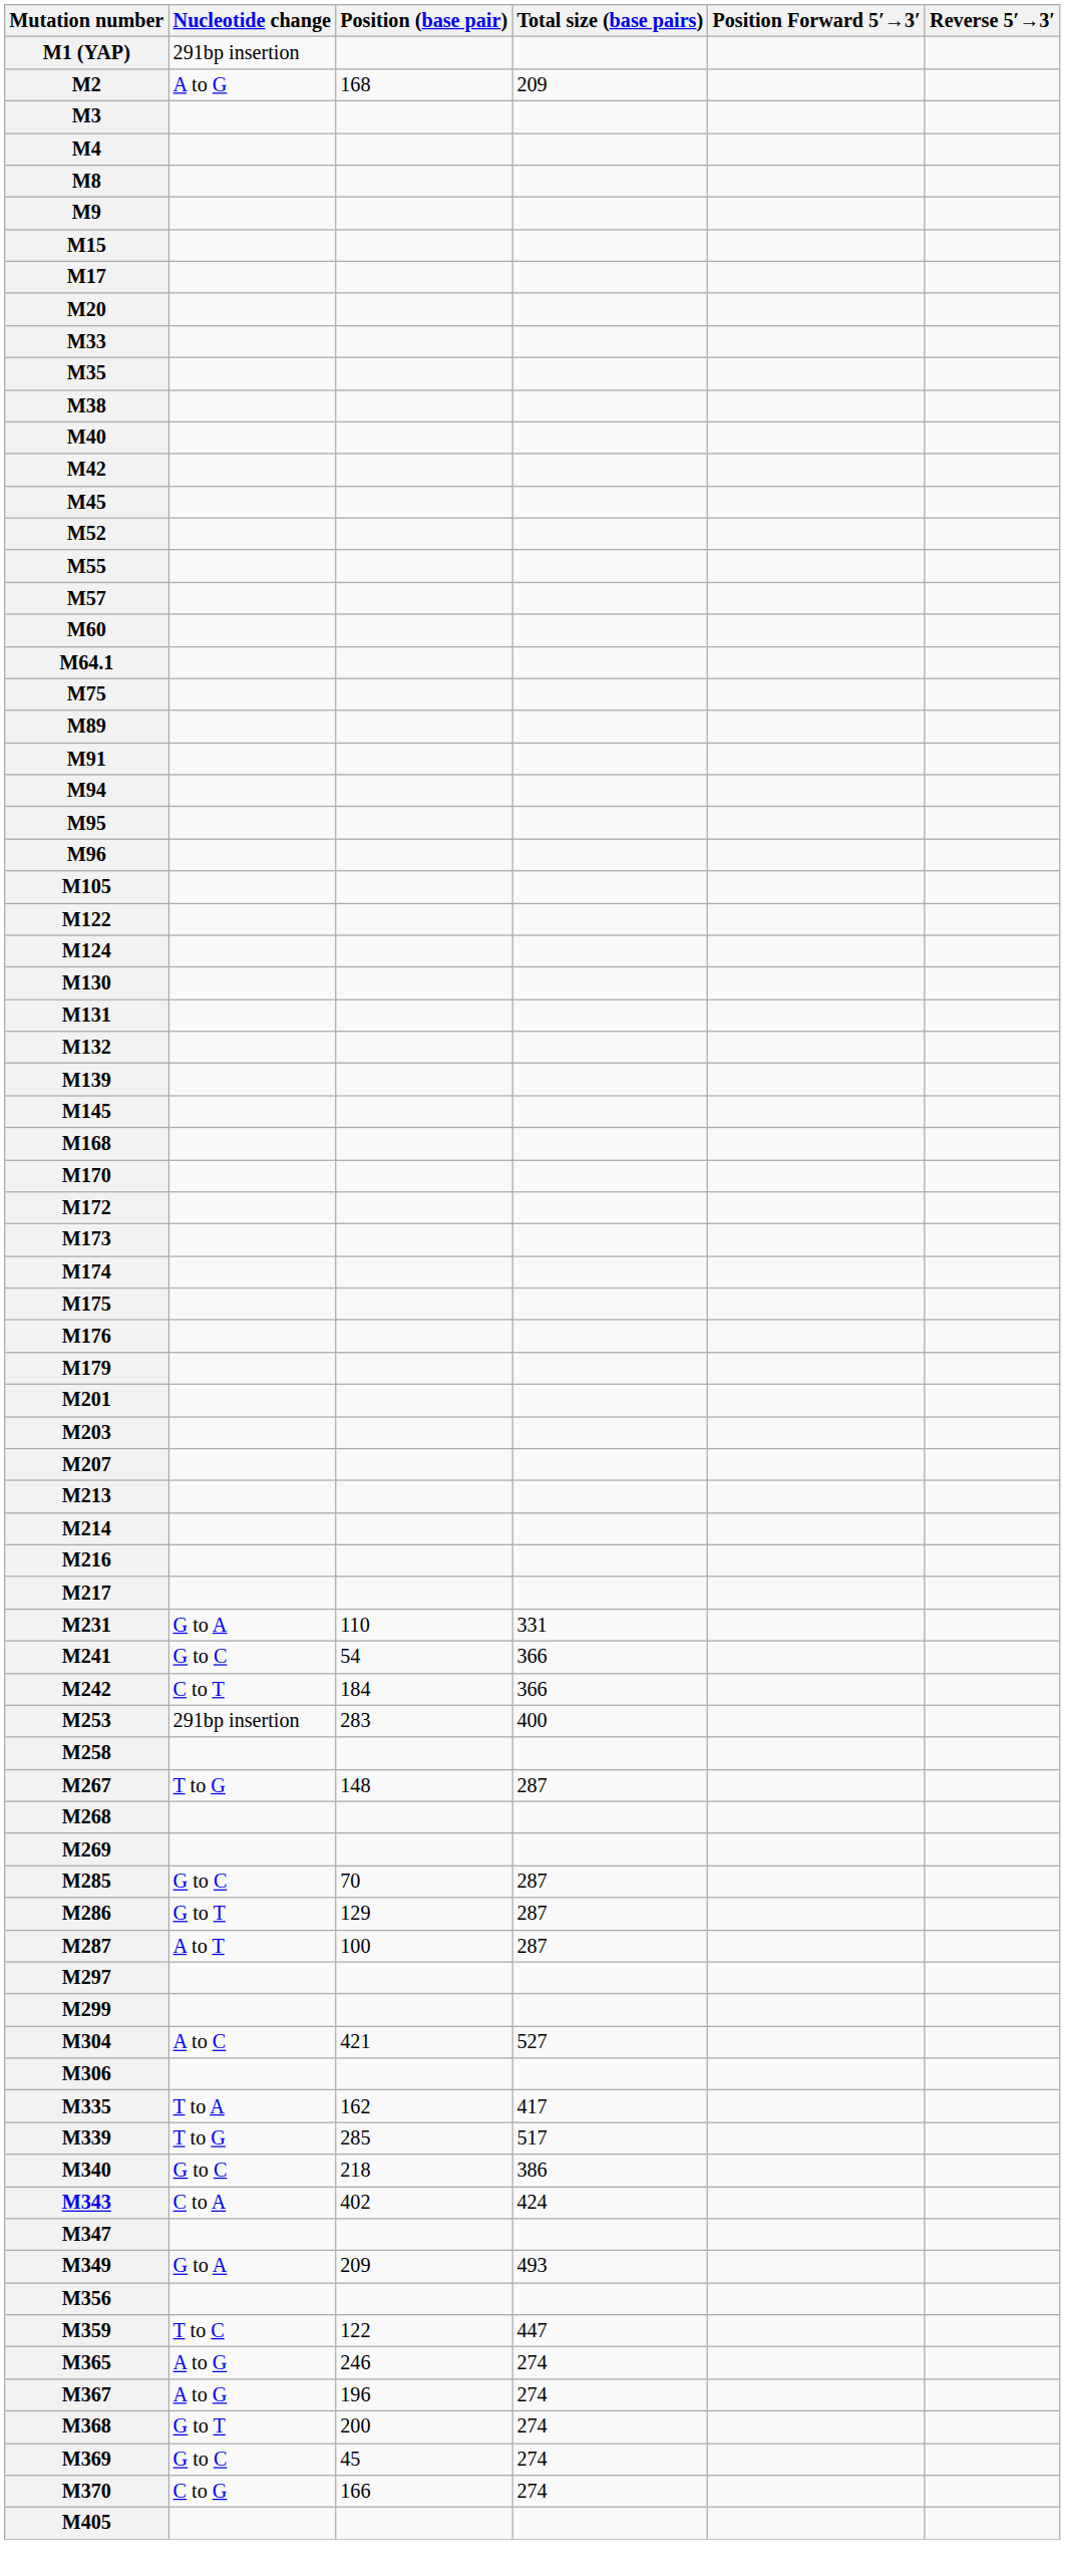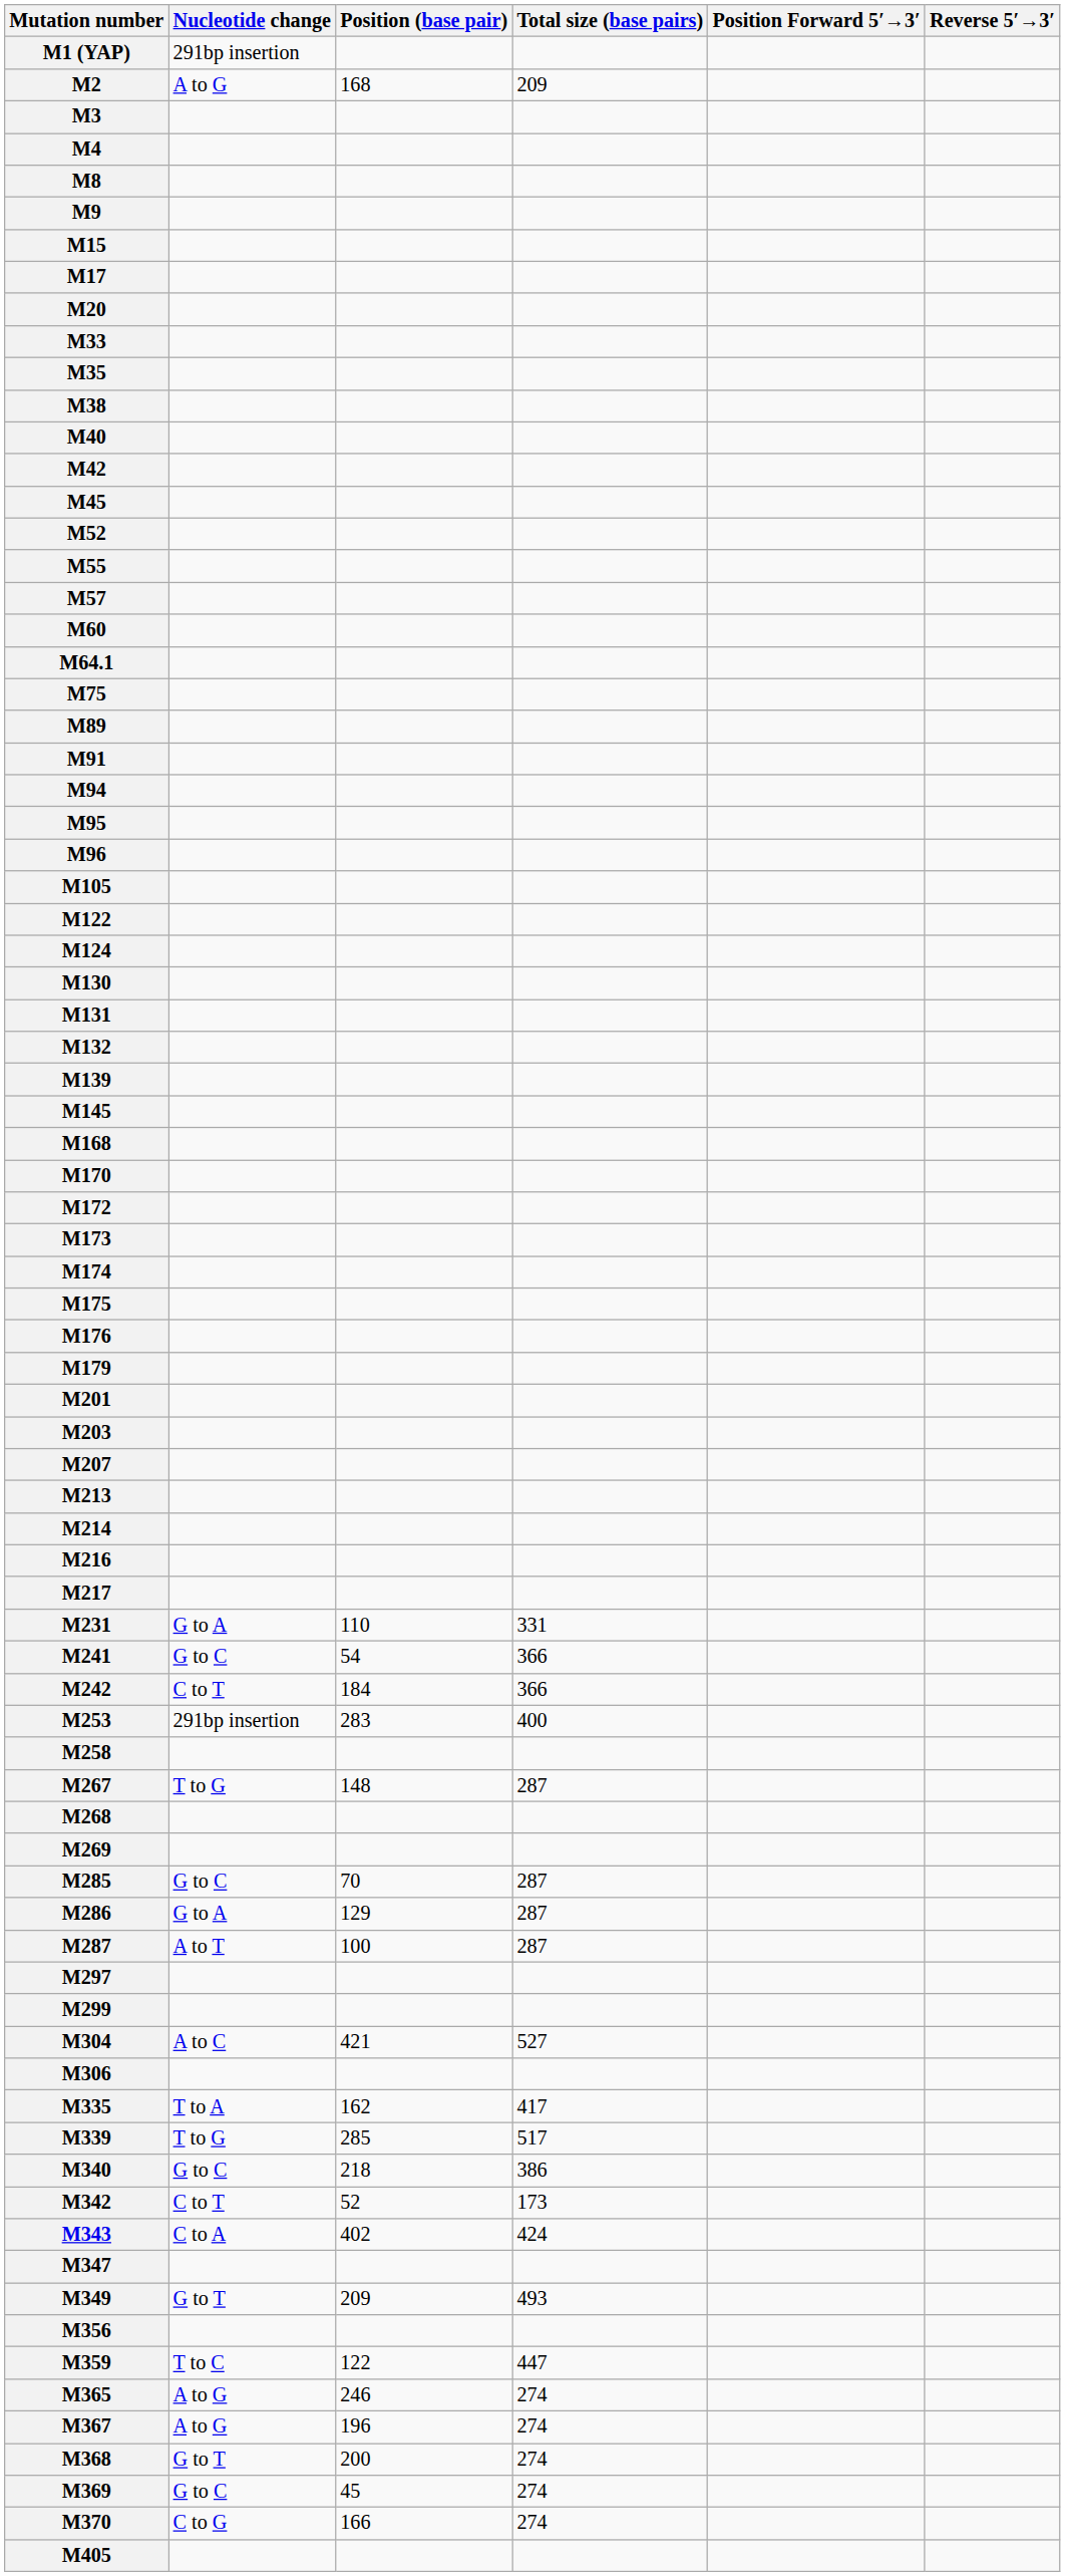 <table class="wikitable">
 <tr>
 <th>Mutation number</th>
 <th><a href='#'>Nucleotide</a> change</th>
 <th>Position (<a href='#'>base pair</a>)</th>
 <th>Total size (<a href='#'>base pairs</a>)</th>
 <th>Position Forward 5′→3′</th>
 <th>Reverse 5′→3′</th>
 </tr>
 <tr>
 <th>M1 (YAP)</th>
 <td>291bp insertion</td>
 <td></td>
 <td></td>
 <td></td>
 <td></td>
 </tr>
 <tr>
 <th>M2</th>
 <td><a href='#'>A</a> to <a href='#'>G</a></td>
 <td>168</td>
 <td>209</td>
 <td></td>
 <td></td>
 </tr>
 <tr>
 <th>M3</th>
 <td></td>
 <td></td>
 <td></td>
 <td></td>
 <td></td>
 </tr>
 <tr>
 <th>M4</th>
 <td></td>
 <td></td>
 <td></td>
 <td></td>
 <td></td>
 </tr>
 <tr>
 <th>M8</th>
 <td></td>
 <td></td>
 <td></td>
 <td></td>
 <td></td>
 </tr>
 <tr>
 <th>M9</th>
 <td></td>
 <td></td>
 <td></td>
 <td></td>
 <td></td>
 </tr>
 <tr>
 <th>M15</th>
 <td></td>
 <td></td>
 <td></td>
 <td></td>
 <td></td>
 </tr>
 <tr>
 <th>M17</th>
 <td></td>
 <td></td>
 <td></td>
 <td></td>
 <td></td>
 </tr>
 <tr>
 <th>M20</th>
 <td></td>
 <td></td>
 <td></td>
 <td></td>
 <td></td>
 </tr>
 <tr>
 <th>M33</th>
 <td></td>
 <td></td>
 <td></td>
 <td></td>
 <td></td>
 </tr>
 <tr>
 <th>M35</th>
 <td></td>
 <td></td>
 <td></td>
 <td></td>
 <td></td>
 </tr>
 <tr>
 <th>M38</th>
 <td></td>
 <td></td>
 <td></td>
 <td></td>
 <td></td>
 </tr>
 <tr>
 <th>M40</th>
 <td></td>
 <td></td>
 <td></td>
 <td></td>
 <td></td>
 </tr>
 <tr>
 <th>M42</th>
 <td></td>
 <td></td>
 <td></td>
 <td></td>
 <td></td>
 </tr>
 <tr>
 <th>M45</th>
 <td></td>
 <td></td>
 <td></td>
 <td></td>
 <td></td>
 </tr>
 <tr>
 <th>M52</th>
 <td></td>
 <td></td>
 <td></td>
 <td></td>
 <td></td>
 </tr>
 <tr>
 <th>M55</th>
 <td></td>
 <td></td>
 <td></td>
 <td></td>
 <td></td>
 </tr>
 <tr>
 <th>M57</th>
 <td></td>
 <td></td>
 <td></td>
 <td></td>
 <td></td>
 </tr>
 <tr>
 <th>M60</th>
 <td></td>
 <td></td>
 <td></td>
 <td></td>
 <td></td>
 </tr>
 <tr>
 <th>M64.1</th>
 <td></td>
 <td></td>
 <td></td>
 <td></td>
 <td></td>
 </tr>
 <tr>
 <th>M75</th>
 <td></td>
 <td></td>
 <td></td>
 <td></td>
 <td></td>
 </tr>
 <tr>
 <th>M89</th>
 <td></td>
 <td></td>
 <td></td>
 <td></td>
 <td></td>
 </tr>
 <tr>
 <th>M91</th>
 <td></td>
 <td></td>
 <td></td>
 <td></td>
 <td></td>
 </tr>
 <tr>
 <th>M94</th>
 <td></td>
 <td></td>
 <td></td>
 <td></td>
 <td></td>
 </tr>
 <tr>
 <th>M95</th>
 <td></td>
 <td></td>
 <td></td>
 <td></td>
 <td></td>
 </tr>
 <tr>
 <th>M96</th>
 <td></td>
 <td></td>
 <td></td>
 <td></td>
 <td></td>
 </tr>
 <tr>
 <th>M105</th>
 <td></td>
 <td></td>
 <td></td>
 <td></td>
 <td></td>
 </tr>
 <tr>
 <th>M122</th>
 <td></td>
 <td></td>
 <td></td>
 <td></td>
 <td></td>
 </tr>
 <tr>
 <th>M124</th>
 <td></td>
 <td></td>
 <td></td>
 <td></td>
 <td></td>
 </tr>
 <tr>
 <th>M130</th>
 <td></td>
 <td></td>
 <td></td>
 <td></td>
 <td></td>
 </tr>
 <tr>
 <th>M131</th>
 <td></td>
 <td></td>
 <td></td>
 <td></td>
 <td></td>
 </tr>
 <tr>
 <th>M132</th>
 <td></td>
 <td></td>
 <td></td>
 <td></td>
 <td></td>
 </tr>
 <tr>
 <th>M139</th>
 <td></td>
 <td></td>
 <td></td>
 <td></td>
 <td></td>
 </tr>
 <tr>
 <th>M145</th>
 <td></td>
 <td></td>
 <td></td>
 <td></td>
 <td></td>
 </tr>
 <tr>
 <th>M168</th>
 <td></td>
 <td></td>
 <td></td>
 <td></td>
 <td></td>
 </tr>
 <tr>
 <th>M170</th>
 <td></td>
 <td></td>
 <td></td>
 <td></td>
 <td></td>
 </tr>
 <tr>
 <th>M172</th>
 <td></td>
 <td></td>
 <td></td>
 <td></td>
 <td></td>
 </tr>
 <tr>
 <th>M173</th>
 <td></td>
 <td></td>
 <td></td>
 <td></td>
 <td></td>
 </tr>
 <tr>
 <th>M174</th>
 <td></td>
 <td></td>
 <td></td>
 <td></td>
 <td></td>
 </tr>
 <tr>
 <th>M175</th>
 <td></td>
 <td></td>
 <td></td>
 <td></td>
 <td></td>
 </tr>
 <tr>
 <th>M176</th>
 <td></td>
 <td></td>
 <td></td>
 <td></td>
 <td></td>
 </tr>
 <tr>
 <th>M179</th>
 <td></td>
 <td></td>
 <td></td>
 <td></td>
 <td></td>
 </tr>
 <tr>
 <th>M201</th>
 <td></td>
 <td></td>
 <td></td>
 <td></td>
 <td></td>
 </tr>
 <tr>
 <th>M203</th>
 <td></td>
 <td></td>
 <td></td>
 <td></td>
 <td></td>
 </tr>
 <tr>
 <th>M207</th>
 <td></td>
 <td></td>
 <td></td>
 <td></td>
 <td></td>
 </tr>
 <tr>
 <th>M213</th>
 <td></td>
 <td></td>
 <td></td>
 <td></td>
 <td></td>
 </tr>
 <tr>
 <th>M214</th>
 <td></td>
 <td></td>
 <td></td>
 <td></td>
 <td></td>
 </tr>
 <tr>
 <th>M216</th>
 <td></td>
 <td></td>
 <td></td>
 <td></td>
 <td></td>
 </tr>
 <tr>
 <th>M217</th>
 <td></td>
 <td></td>
 <td></td>
 <td></td>
 <td></td>
 </tr>
 <tr>
 <th>M231</th>
 <td><a href='#'>G</a> to <a href='#'>A</a></td>
 <td>110</td>
 <td>331</td>
 <td></td>
 <td></td>
 </tr>
 <tr>
 <th>M241</th>
 <td><a href='#'>G</a> to <a href='#'>C</a></td>
 <td>54</td>
 <td>366</td>
 <td></td>
 <td></td>
 </tr>
 <tr>
 <th>M242</th>
 <td><a href='#'>C</a> to <a href='#'>T</a></td>
 <td>184</td>
 <td>366</td>
 <td></td>
 <td></td>
 </tr>
 <tr>
 <th>M253</th>
 <td>291bp insertion</td>
 <td>283</td>
 <td>400</td>
 <td></td>
 <td></td>
 </tr>
 <tr>
 <th>M258</th>
 <td></td>
 <td></td>
 <td></td>
 <td></td>
 <td></td>
 </tr>
 <tr>
 <th>M267</th>
 <td><a href='#'>T</a> to <a href='#'>G</a></td>
 <td>148</td>
 <td>287</td>
 <td></td>
 <td></td>
 </tr>
 <tr>
 <th>M268</th>
 <td></td>
 <td></td>
 <td></td>
 <td></td>
 <td></td>
 </tr>
 <tr>
 <th>M269</th>
 <td></td>
 <td></td>
 <td></td>
 <td></td>
 <td></td>
 </tr>
 <tr>
 <th>M285</th>
 <td><a href='#'>G</a> to <a href='#'>C</a></td>
 <td>70</td>
 <td>287</td>
 <td></td>
 <td></td>
 </tr>
 <tr>
 <th>M286</th>
-<td><a href='#'>G</a> to <a href='#'>T</a></td>
+<td><a href='#'>G</a> to <a href='#'>A</a></td>
 <td>129</td>
 <td>287</td>
 <td></td>
 <td></td>
 </tr>
 <tr>
 <th>M287</th>
 <td><a href='#'>A</a> to <a href='#'>T</a></td>
 <td>100</td>
 <td>287</td>
 <td></td>
 <td></td>
 </tr>
 <tr>
 <th>M297</th>
 <td></td>
 <td></td>
 <td></td>
 <td></td>
 <td></td>
 </tr>
 <tr>
 <th>M299</th>
 <td></td>
 <td></td>
 <td></td>
 <td></td>
 <td></td>
 </tr>
 <tr>
 <th>M304</th>
 <td><a href='#'>A</a> to <a href='#'>C</a></td>
 <td>421</td>
 <td>527</td>
 <td></td>
 <td></td>
 </tr>
 <tr>
 <th>M306</th>
 <td></td>
 <td></td>
 <td></td>
 <td></td>
 <td></td>
 </tr>
 <tr>
 <th>M335</th>
 <td><a href='#'>T</a> to <a href='#'>A</a></td>
 <td>162</td>
 <td>417</td>
 <td></td>
 <td></td>
 </tr>
 <tr>
 <th>M339</th>
 <td><a href='#'>T</a> to <a href='#'>G</a></td>
 <td>285</td>
 <td>517</td>
 <td></td>
 <td></td>
 </tr>
 <tr>
 <th>M340</th>
 <td><a href='#'>G</a> to <a href='#'>C</a></td>
 <td>218</td>
 <td>386</td>
 <td></td>
 <td></td>
 </tr>
 <tr>
+<th>M342</th>
+<td><a href='#'>C</a> to <a href='#'>T</a></td>
+<td>52</td>
+<td>173</td>
+<td></td>
+<td></td>
+</tr>
+<tr>
 <th><a href='#'>M343</a></th>
 <td><a href='#'>C</a> to <a href='#'>A</a></td>
 <td>402</td>
 <td>424</td>
 <td></td>
 <td></td>
 </tr>
 <tr>
 <th>M347</th>
 <td></td>
 <td></td>
 <td></td>
 <td></td>
 <td></td>
 </tr>
 <tr>
 <th>M349</th>
-<td><a href='#'>G</a> to <a href='#'>A</a></td>
+<td><a href='#'>G</a> to <a href='#'>T</a></td>
 <td>209</td>
 <td>493</td>
 <td></td>
 <td></td>
 </tr>
 <tr>
 <th>M356</th>
 <td></td>
 <td></td>
 <td></td>
 <td></td>
 <td></td>
 </tr>
 <tr>
 <th>M359</th>
 <td><a href='#'>T</a> to <a href='#'>C</a></td>
 <td>122</td>
 <td>447</td>
 <td></td>
 <td></td>
 </tr>
 <tr>
 <th>M365</th>
 <td><a href='#'>A</a> to <a href='#'>G</a></td>
 <td>246</td>
 <td>274</td>
 <td></td>
 <td></td>
 </tr>
 <tr>
 <th>M367</th>
 <td><a href='#'>A</a> to <a href='#'>G</a></td>
 <td>196</td>
 <td>274</td>
 <td></td>
 <td></td>
 </tr>
 <tr>
 <th>M368</th>
 <td><a href='#'>G</a> to <a href='#'>T</a></td>
 <td>200</td>
 <td>274</td>
 <td></td>
 <td></td>
 </tr>
 <tr>
 <th>M369</th>
 <td><a href='#'>G</a> to <a href='#'>C</a></td>
 <td>45</td>
 <td>274</td>
 <td></td>
 <td></td>
 </tr>
 <tr>
 <th>M370</th>
 <td><a href='#'>C</a> to <a href='#'>G</a></td>
 <td>166</td>
 <td>274</td>
 <td></td>
 <td></td>
 </tr>
 <tr>
 <th>M405</th>
 <td></td>
 <td></td>
 <td></td>
 <td></td>
 <td></td>
 </tr>
 </table>
